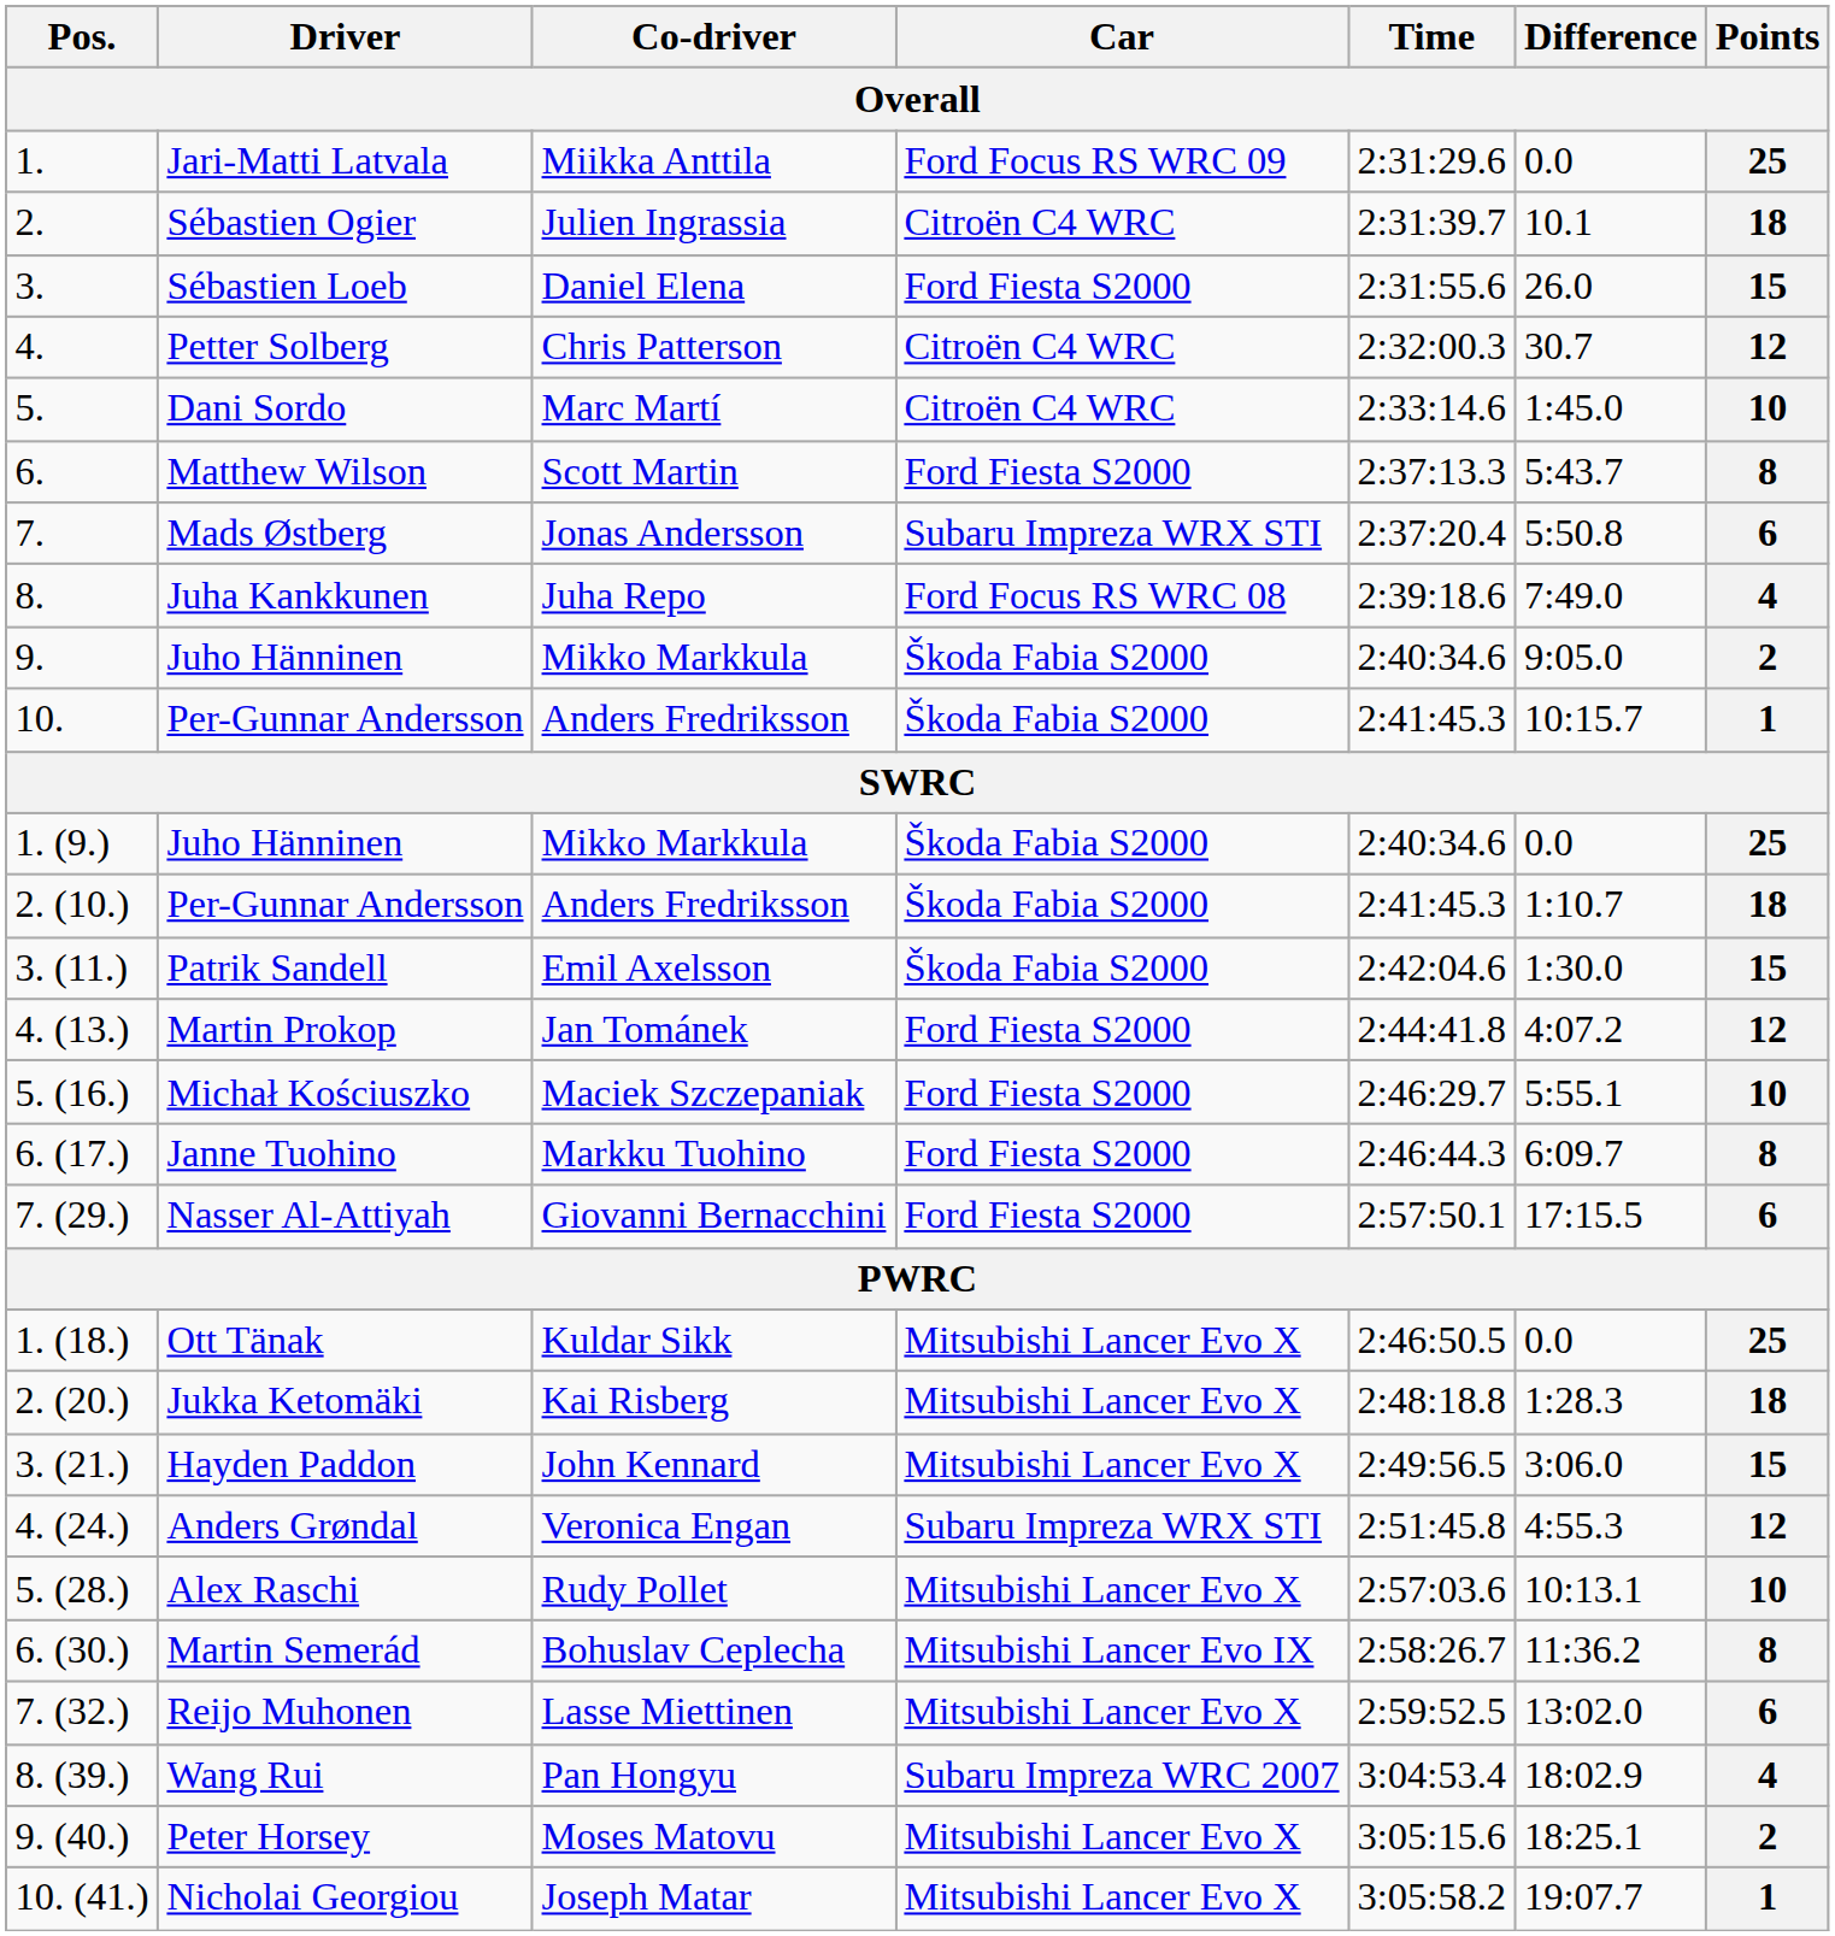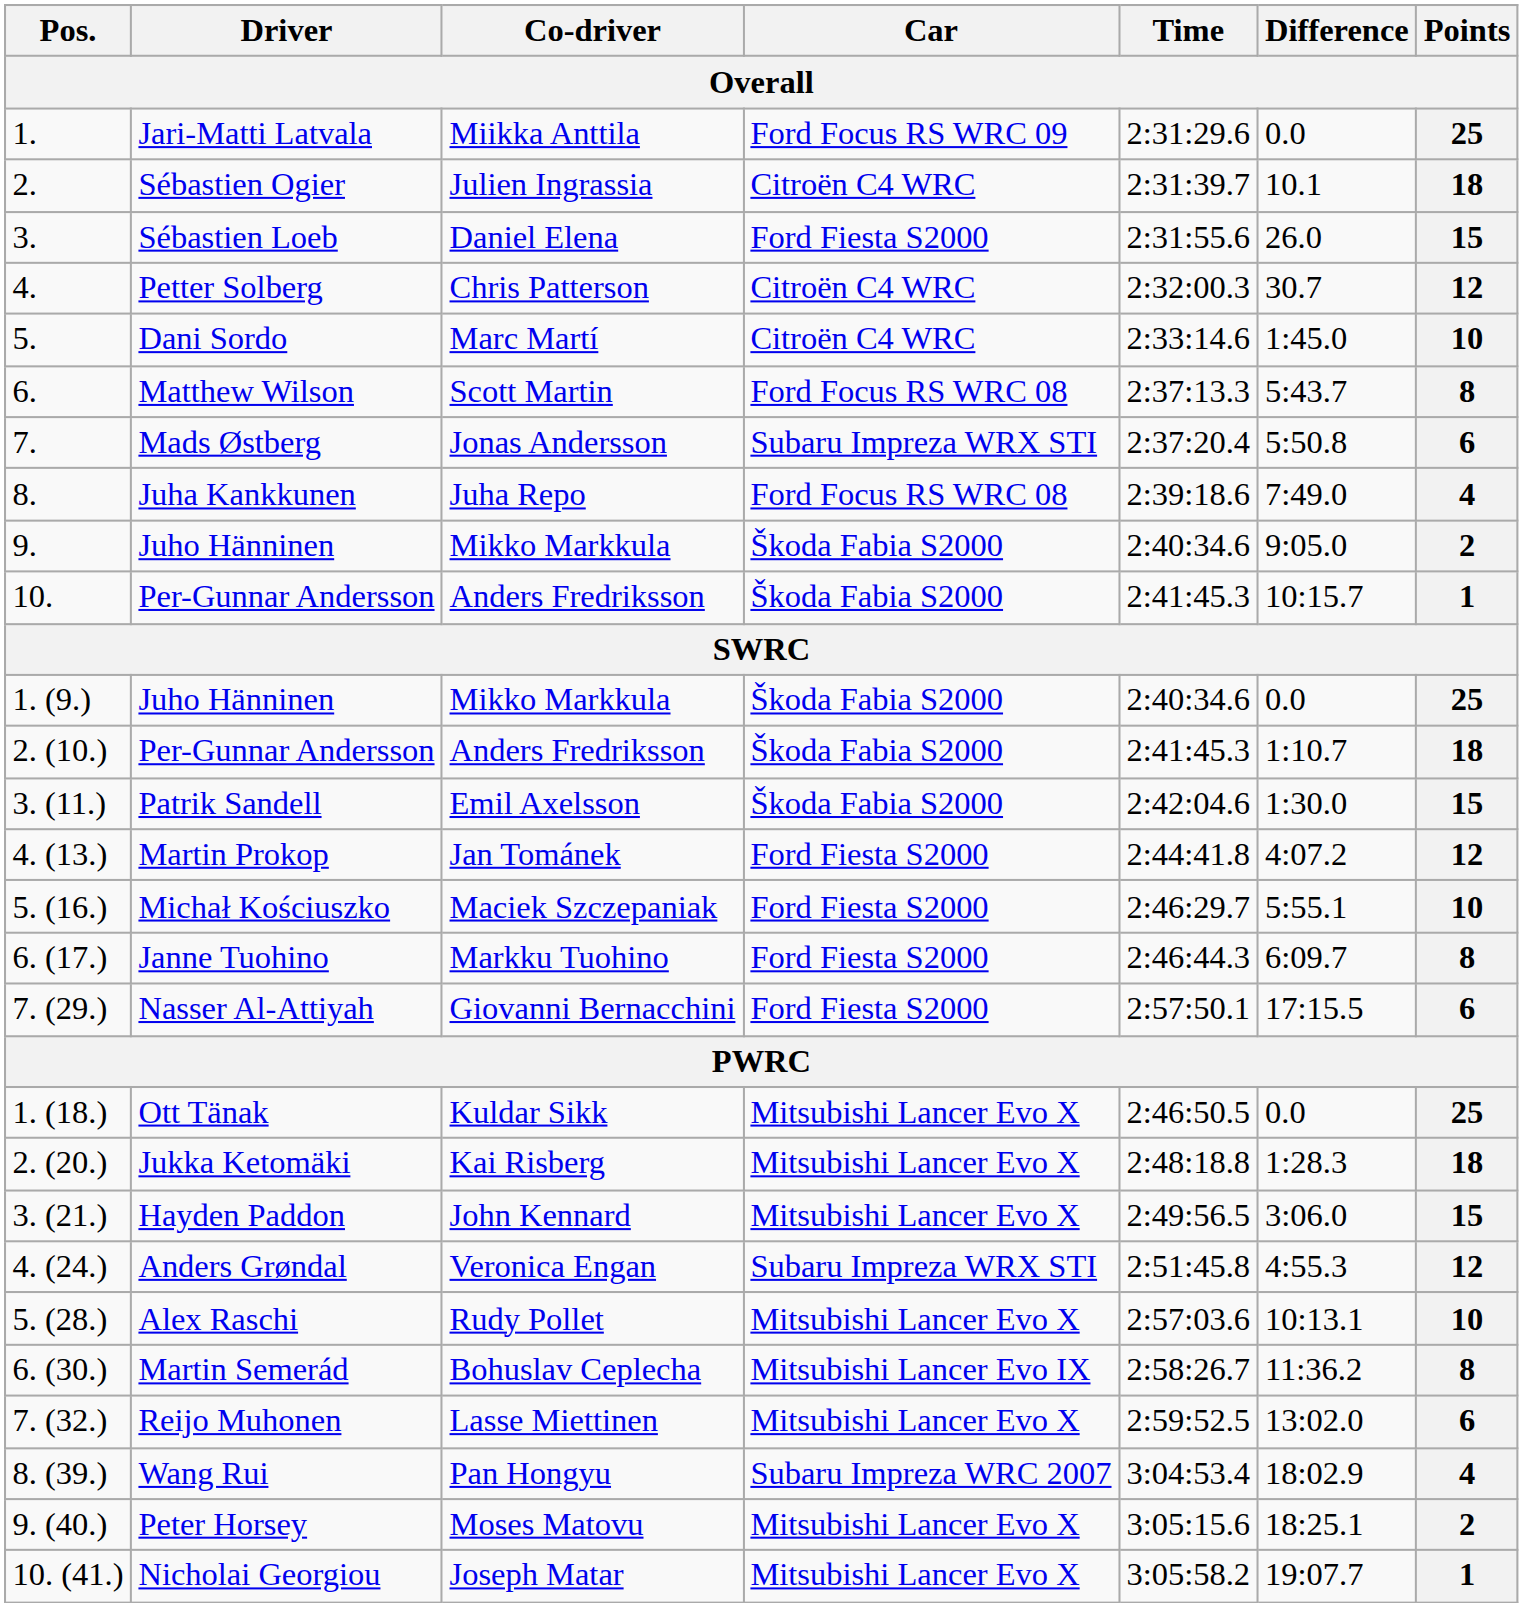 <table class="wikitable col1center col6right">
 <tr>
 <th>Pos.</th>
 <th>Driver</th>
 <th>Co-driver</th>
 <th>Car</th>
 <th>Time</th>
 <th>Difference</th>
 <th>Points</th>
 </tr>
 <tr>
 <th colspan=7>Overall</th>
 </tr>
 <tr>
 <td>1.</td>
 <td> <a href='#'>Jari-Matti Latvala</a></td>
 <td> <a href='#'>Miikka Anttila</a></td>
 <td><a href='#'>Ford Focus RS WRC 09</a></td>
 <td>2:31:29.6</td>
 <td>0.0</td>
 <th>25</th>
 </tr>
 <tr>
 <td>2.</td>
 <td> <a href='#'>Sébastien Ogier</a></td>
 <td> <a href='#'>Julien Ingrassia</a></td>
 <td><a href='#'>Citroën C4 WRC</a></td>
 <td>2:31:39.7</td>
 <td>10.1</td>
 <th>18</th>
 </tr>
 <tr>
 <td>3.</td>
 <td> <a href='#'>Sébastien Loeb</a></td>
 <td> <a href='#'>Daniel Elena</a></td>
 <td><a href='#'>Ford Fiesta S2000</a></td>
 <td>2:31:55.6</td>
 <td>26.0</td>
 <th>15</th>
 </tr>
 <tr>
 <td>4.</td>
 <td> <a href='#'>Petter Solberg</a></td>
 <td> <a href='#'>Chris Patterson</a></td>
 <td><a href='#'>Citroën C4 WRC</a></td>
 <td>2:32:00.3</td>
 <td>30.7</td>
 <th>12</th>
 </tr>
 <tr>
 <td>5.</td>
 <td> <a href='#'>Dani Sordo</a></td>
 <td> <a href='#'>Marc Martí</a></td>
 <td><a href='#'>Citroën C4 WRC</a></td>
 <td>2:33:14.6</td>
 <td>1:45.0</td>
 <th>10</th>
 </tr>
 <tr>
 <td>6.</td>
 <td> <a href='#'>Matthew Wilson</a></td>
 <td> <a href='#'>Scott Martin</a></td>
-<td><a href='#'>Ford Fiesta S2000</a></td>
+<td><a href='#'>Ford Focus RS WRC 08</a></td>
 <td>2:37:13.3</td>
 <td>5:43.7</td>
 <th>8</th>
 </tr>
 <tr>
 <td>7.</td>
 <td> <a href='#'>Mads Østberg</a></td>
 <td> <a href='#'>Jonas Andersson</a></td>
 <td><a href='#'>Subaru Impreza WRX STI</a></td>
 <td>2:37:20.4</td>
 <td>5:50.8</td>
 <th>6</th>
 </tr>
 <tr>
 <td>8.</td>
 <td> <a href='#'>Juha Kankkunen</a></td>
 <td> <a href='#'>Juha Repo</a></td>
 <td><a href='#'>Ford Focus RS WRC 08</a></td>
 <td>2:39:18.6</td>
 <td>7:49.0</td>
 <th>4</th>
 </tr>
 <tr>
 <td>9.</td>
 <td> <a href='#'>Juho Hänninen</a></td>
 <td> <a href='#'>Mikko Markkula</a></td>
 <td><a href='#'>Škoda Fabia S2000</a></td>
 <td>2:40:34.6</td>
 <td>9:05.0</td>
 <th>2</th>
 </tr>
 <tr>
 <td>10.</td>
 <td> <a href='#'>Per-Gunnar Andersson</a></td>
 <td> <a href='#'>Anders Fredriksson</a></td>
 <td><a href='#'>Škoda Fabia S2000</a></td>
 <td>2:41:45.3</td>
 <td>10:15.7</td>
 <th>1</th>
 </tr>
 <tr>
 <th colspan=7>SWRC</th>
 </tr>
 <tr>
 <td>1. (9.)</td>
 <td> <a href='#'>Juho Hänninen</a></td>
 <td> <a href='#'>Mikko Markkula</a></td>
 <td><a href='#'>Škoda Fabia S2000</a></td>
 <td>2:40:34.6</td>
 <td>0.0</td>
 <th>25</th>
 </tr>
 <tr>
 <td>2. (10.)</td>
 <td> <a href='#'>Per-Gunnar Andersson</a></td>
 <td> <a href='#'>Anders Fredriksson</a></td>
 <td><a href='#'>Škoda Fabia S2000</a></td>
 <td>2:41:45.3</td>
 <td>1:10.7</td>
 <th>18</th>
 </tr>
 <tr>
 <td>3. (11.)</td>
 <td> <a href='#'>Patrik Sandell</a></td>
 <td> <a href='#'>Emil Axelsson</a></td>
 <td><a href='#'>Škoda Fabia S2000</a></td>
 <td>2:42:04.6</td>
 <td>1:30.0</td>
 <th>15</th>
 </tr>
 <tr>
 <td>4. (13.)</td>
 <td> <a href='#'>Martin Prokop</a></td>
 <td> <a href='#'>Jan Tománek</a></td>
 <td><a href='#'>Ford Fiesta S2000</a></td>
 <td>2:44:41.8</td>
 <td>4:07.2</td>
 <th>12</th>
 </tr>
 <tr>
 <td>5. (16.)</td>
 <td> <a href='#'>Michał Kościuszko</a></td>
 <td> <a href='#'>Maciek Szczepaniak</a></td>
 <td><a href='#'>Ford Fiesta S2000</a></td>
 <td>2:46:29.7</td>
 <td>5:55.1</td>
 <th>10</th>
 </tr>
 <tr>
 <td>6. (17.)</td>
 <td> <a href='#'>Janne Tuohino</a></td>
 <td> <a href='#'>Markku Tuohino</a></td>
 <td><a href='#'>Ford Fiesta S2000</a></td>
 <td>2:46:44.3</td>
 <td>6:09.7</td>
 <th>8</th>
 </tr>
 <tr>
 <td>7. (29.)</td>
 <td> <a href='#'>Nasser Al-Attiyah</a></td>
 <td> <a href='#'>Giovanni Bernacchini</a></td>
 <td><a href='#'>Ford Fiesta S2000</a></td>
 <td>2:57:50.1</td>
 <td>17:15.5</td>
 <th>6</th>
 </tr>
 <tr>
 <th colspan=7>PWRC</th>
 </tr>
 <tr>
 <td>1. (18.)</td>
 <td> <a href='#'>Ott Tänak</a></td>
 <td> <a href='#'>Kuldar Sikk</a></td>
 <td><a href='#'>Mitsubishi Lancer Evo X</a></td>
 <td>2:46:50.5</td>
 <td>0.0</td>
 <th>25</th>
 </tr>
 <tr>
 <td>2. (20.)</td>
 <td> <a href='#'>Jukka Ketomäki</a></td>
 <td> <a href='#'>Kai Risberg</a></td>
 <td><a href='#'>Mitsubishi Lancer Evo X</a></td>
 <td>2:48:18.8</td>
 <td>1:28.3</td>
 <th>18</th>
 </tr>
 <tr>
 <td>3. (21.)</td>
 <td> <a href='#'>Hayden Paddon</a></td>
 <td> <a href='#'>John Kennard</a></td>
 <td><a href='#'>Mitsubishi Lancer Evo X</a></td>
 <td>2:49:56.5</td>
 <td>3:06.0</td>
 <th>15</th>
 </tr>
 <tr>
 <td>4. (24.)</td>
 <td> <a href='#'>Anders Grøndal</a></td>
 <td> <a href='#'>Veronica Engan</a></td>
 <td><a href='#'>Subaru Impreza WRX STI</a></td>
 <td>2:51:45.8</td>
 <td>4:55.3</td>
 <th>12</th>
 </tr>
 <tr>
 <td>5. (28.)</td>
 <td> <a href='#'>Alex Raschi</a></td>
 <td> <a href='#'>Rudy Pollet</a></td>
 <td><a href='#'>Mitsubishi Lancer Evo X</a></td>
 <td>2:57:03.6</td>
 <td>10:13.1</td>
 <th>10</th>
 </tr>
 <tr>
 <td>6. (30.)</td>
 <td> <a href='#'>Martin Semerád</a></td>
 <td> <a href='#'>Bohuslav Ceplecha</a></td>
 <td><a href='#'>Mitsubishi Lancer Evo IX</a></td>
 <td>2:58:26.7</td>
 <td>11:36.2</td>
 <th>8</th>
 </tr>
 <tr>
 <td>7. (32.)</td>
 <td> <a href='#'>Reijo Muhonen</a></td>
 <td> <a href='#'>Lasse Miettinen</a></td>
 <td><a href='#'>Mitsubishi Lancer Evo X</a></td>
 <td>2:59:52.5</td>
 <td>13:02.0</td>
 <th>6</th>
 </tr>
 <tr>
 <td>8. (39.)</td>
 <td> <a href='#'>Wang Rui</a></td>
 <td> <a href='#'>Pan Hongyu</a></td>
 <td><a href='#'>Subaru Impreza WRC 2007</a></td>
 <td>3:04:53.4</td>
 <td>18:02.9</td>
 <th>4</th>
 </tr>
 <tr>
 <td>9. (40.)</td>
 <td> <a href='#'>Peter Horsey</a></td>
 <td> <a href='#'>Moses Matovu</a></td>
 <td><a href='#'>Mitsubishi Lancer Evo X</a></td>
 <td>3:05:15.6</td>
 <td>18:25.1</td>
 <th>2</th>
 </tr>
 <tr>
 <td>10. (41.)</td>
 <td> <a href='#'>Nicholai Georgiou</a></td>
 <td> <a href='#'>Joseph Matar</a></td>
 <td><a href='#'>Mitsubishi Lancer Evo X</a></td>
 <td>3:05:58.2</td>
 <td>19:07.7</td>
 <th>1</th>
 </tr>
 </table>
